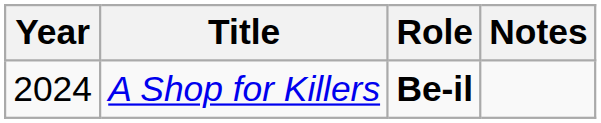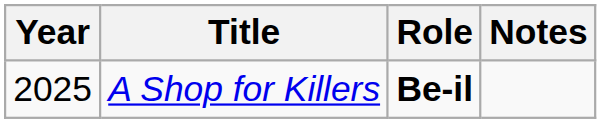 <table class="wikitable">
 <tr>
 <th>Year</th>
 <th>Title</th>
 <th>Role</th>
 <th>Notes</th>
 </tr>
 <tr>
-<td>2024</td>
+<td>2025</td>
 <td><em><a href='#'>A Shop for Killers</a></em></td>
 <td><strong>Be-il</strong></td>
 <td></td>
 </tr>
 </table>
